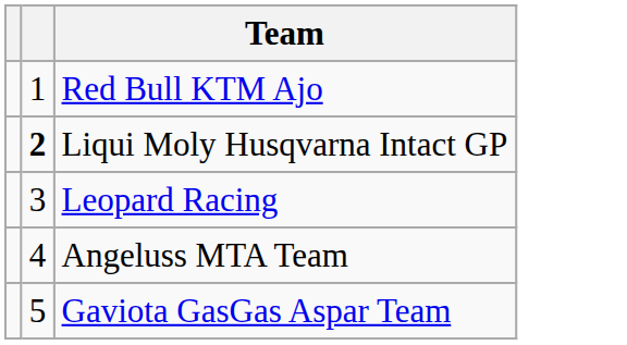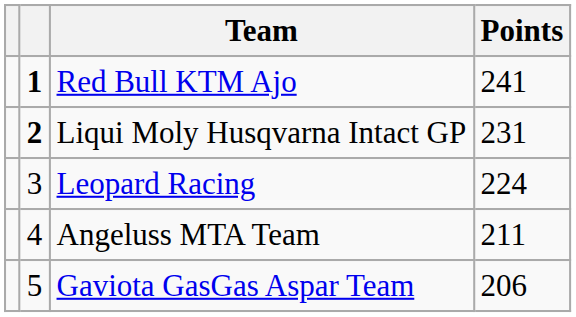 <table class="wikitable" style="font-size: 95%;">
 <tr>
 <th></th>
 <th></th>
 <th>Team</th>
+<th>Points</th>
 </tr>
 <tr>
 <td></td>
-<td align=center>1</td>
+<td align=center><strong>1</strong></td>
 <td> <a href='#'>Red Bull KTM Ajo</a></td>
+<td align=left>241</td>
 </tr>
 <tr>
 <td></td>
 <td align=center><strong>2</strong></td>
 <td> Liqui Moly Husqvarna Intact GP</td>
+<td align=left>231</td>
 </tr>
 <tr>
 <td></td>
 <td align=center>3</td>
 <td> <a href='#'>Leopard Racing</a></td>
+<td align=left>224</td>
 </tr>
 <tr>
 <td></td>
 <td align=center>4</td>
 <td> Angeluss MTA Team</td>
+<td align=left>211</td>
 </tr>
 <tr>
 <td></td>
 <td align=center>5</td>
 <td> <a href='#'>Gaviota GasGas Aspar Team</a></td>
+<td align=left>206</td>
 </tr>
 </table>
